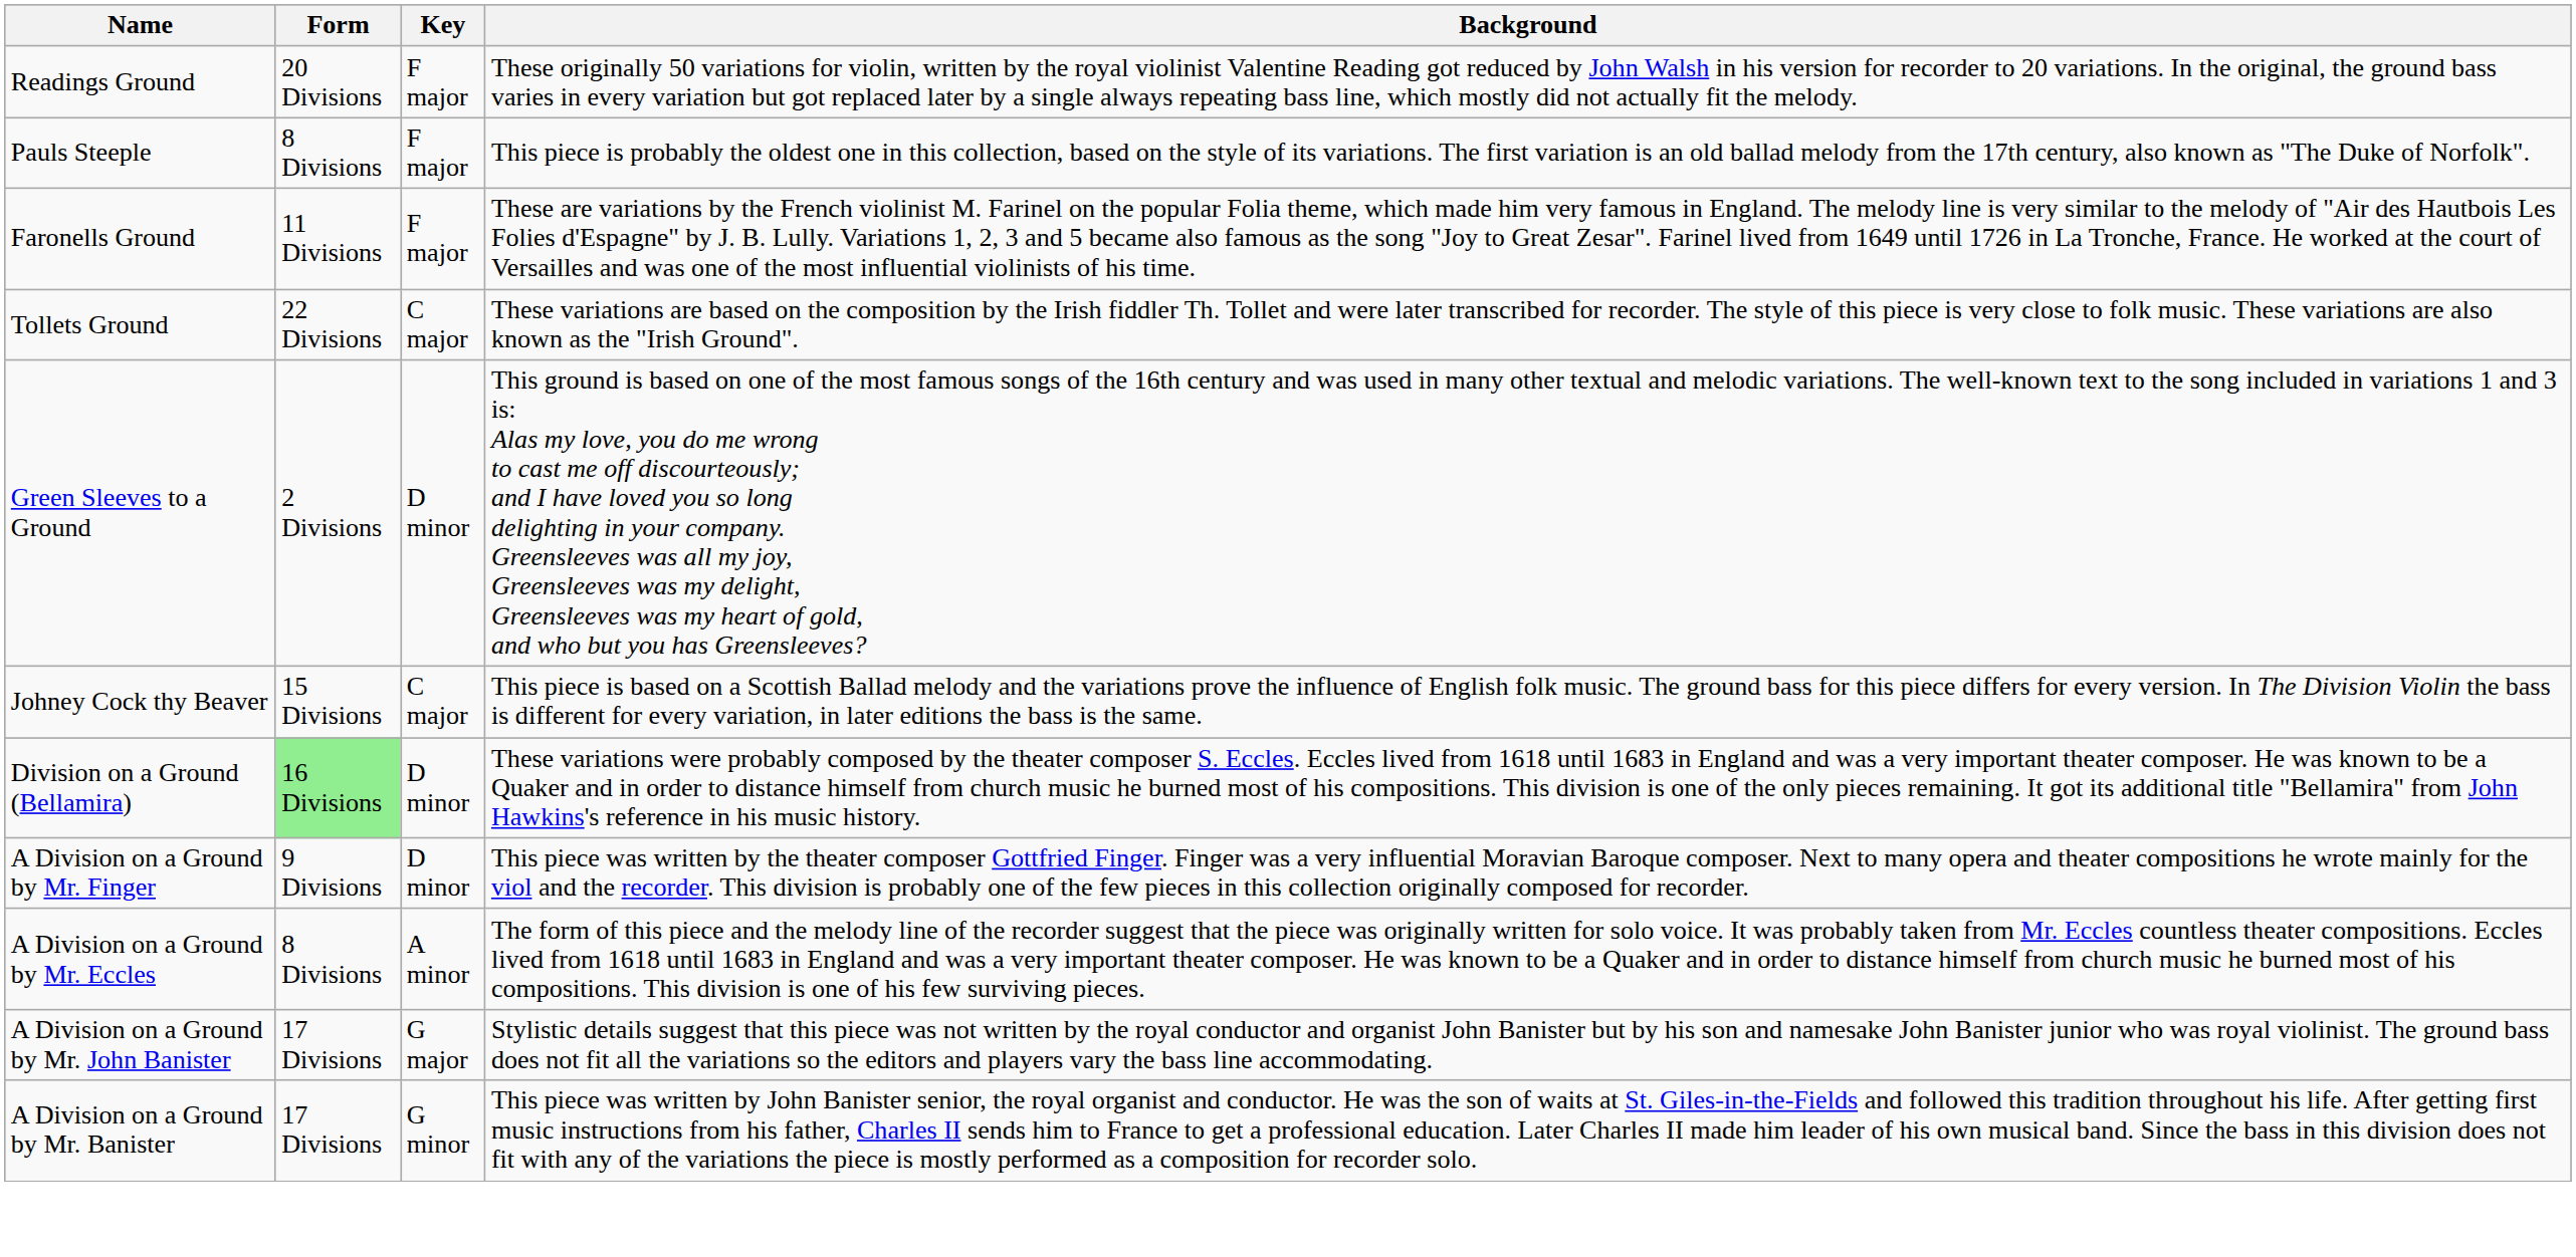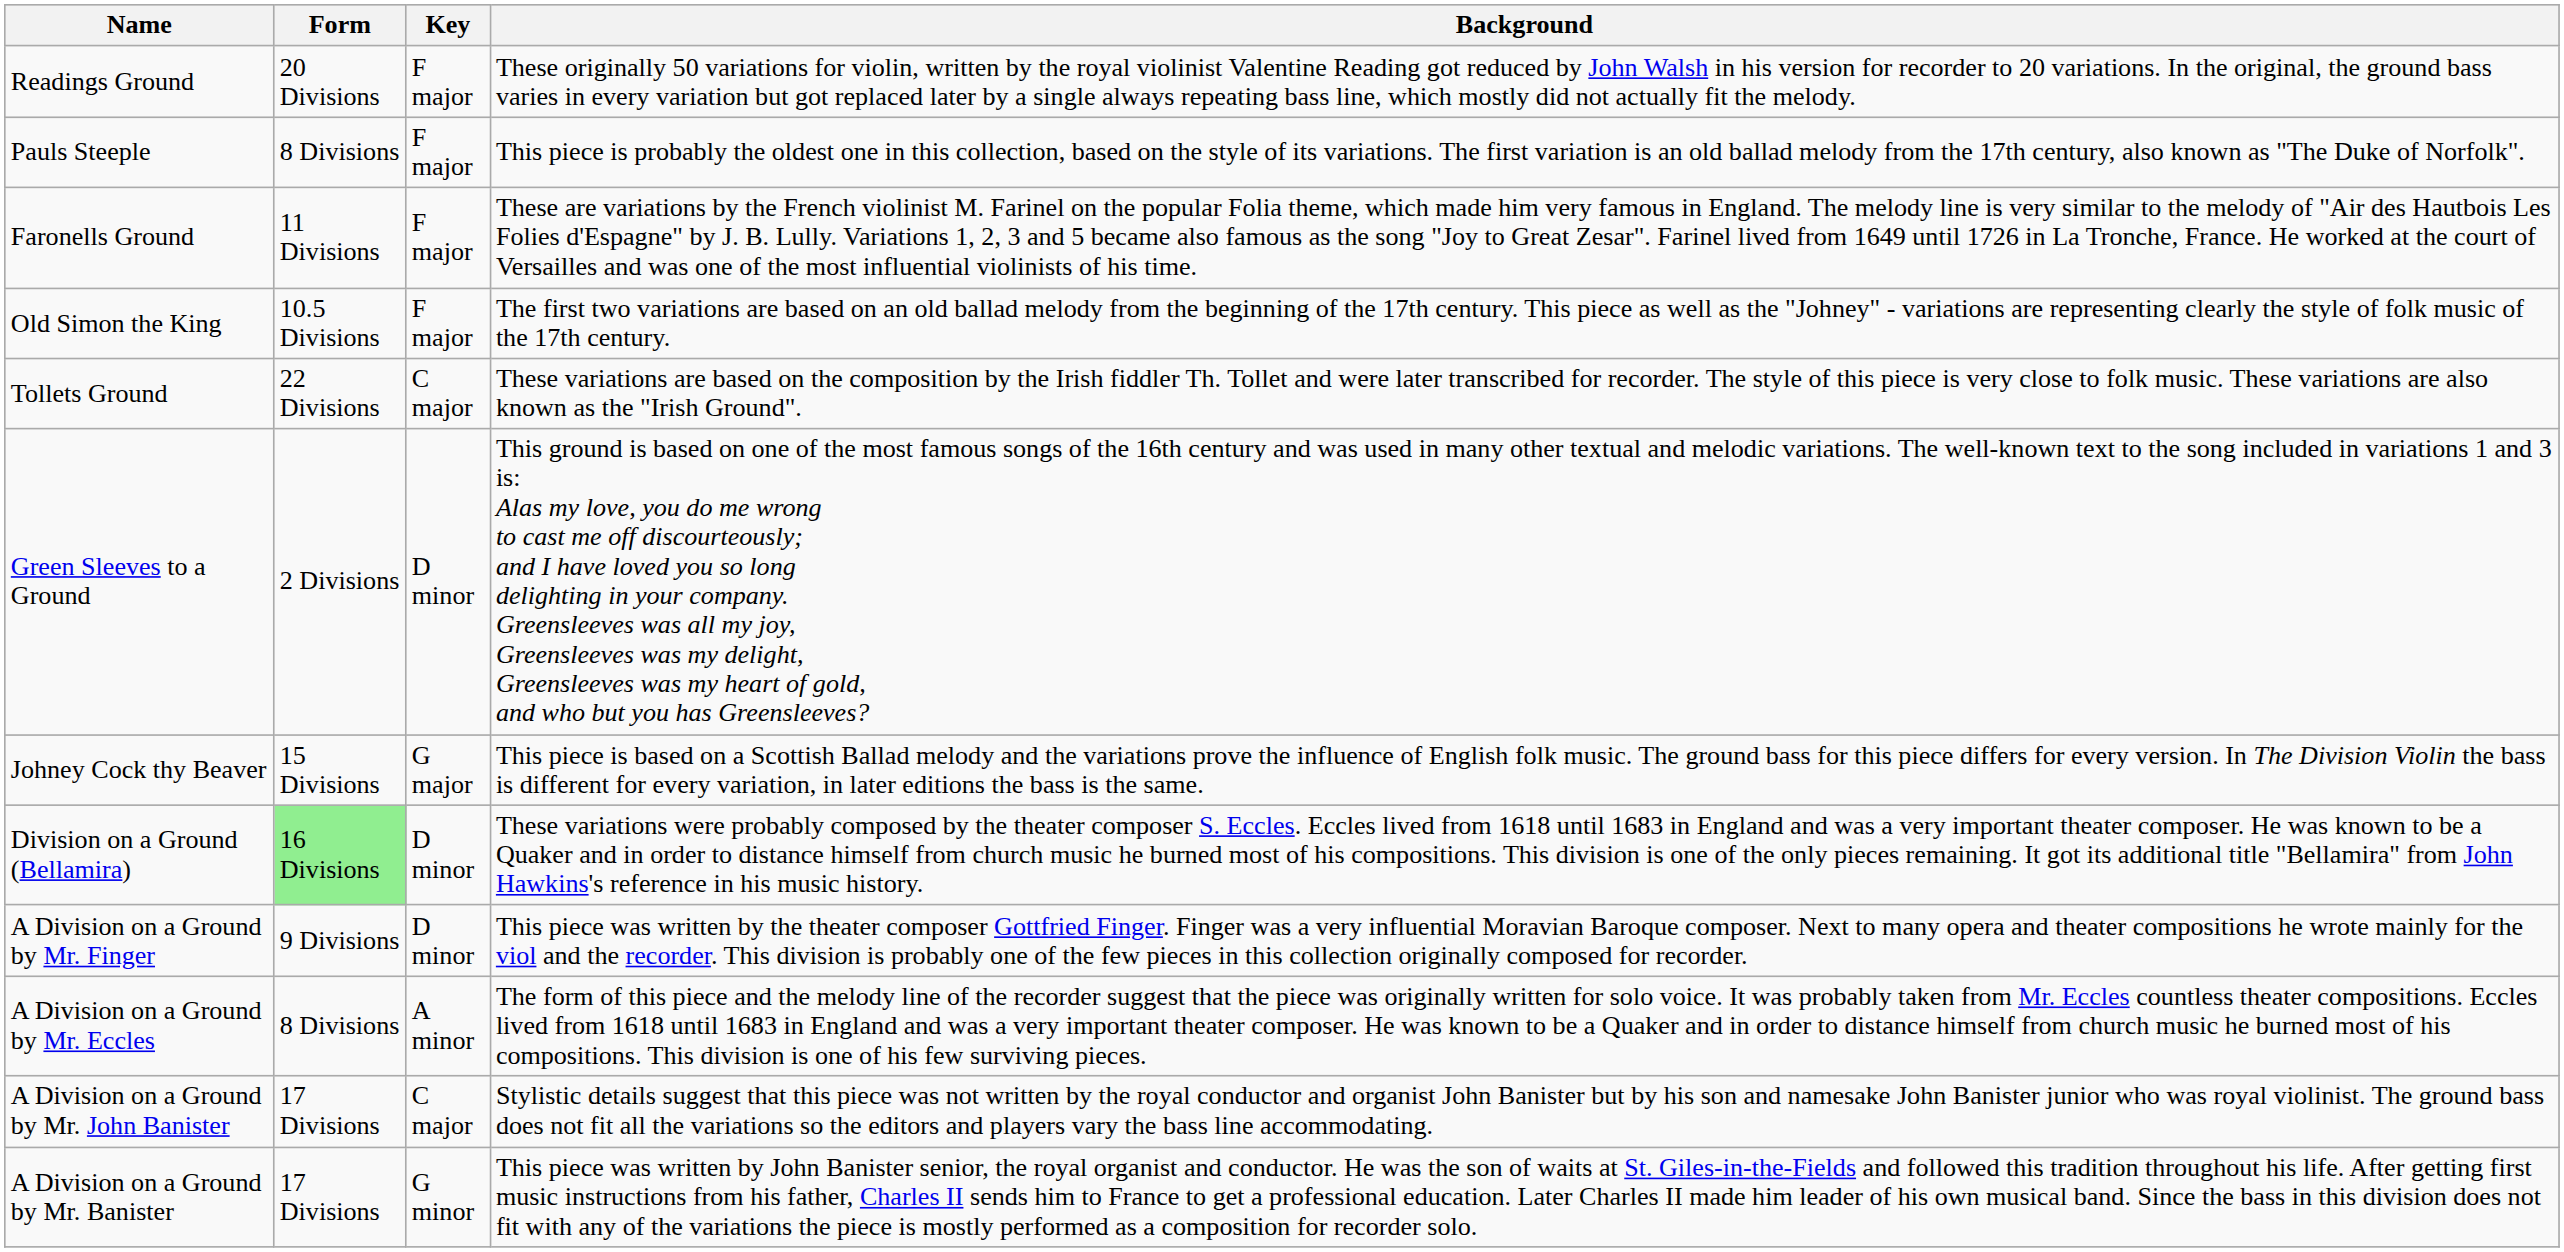 <table class="wikitable">
 <tr>
 <th>Name</th>
 <th>Form</th>
 <th>Key</th>
 <th>Background</th>
 </tr>
 <tr>
 <td>Readings Ground</td>
 <td>20 Divisions</td>
 <td>F major</td>
 <td>These originally 50 variations for violin, written by the royal violinist Valentine Reading got reduced by <a href='#'>John Walsh</a> in his version for recorder to 20 variations. In the original, the ground bass varies in every variation but got replaced later by a single always repeating bass line, which mostly did not actually fit the melody.</td>
 </tr>
 <tr>
 <td>Pauls Steeple</td>
 <td>8 Divisions</td>
 <td>F major</td>
 <td>This piece is probably the oldest one in this collection, based on the style of its variations. The first variation is an old ballad melody from the 17th century, also known as "The Duke of Norfolk".</td>
 </tr>
 <tr>
 <td>Faronells Ground</td>
 <td>11 Divisions</td>
 <td>F major</td>
 <td>These are variations by the French violinist M. Farinel on the popular Folia theme, which made him very famous in England. The melody line is very similar to the melody of "Air des Hautbois Les Folies d'Espagne" by J. B. Lully. Variations 1, 2, 3 and 5 became also famous as the song "Joy to Great Zesar". Farinel lived from 1649 until 1726 in La Tronche, France. He worked at the court of Versailles and was one of the most influential violinists of his time.</td>
 </tr>
 <tr>
+<td>Old Simon the King</td>
+<td>10.5 Divisions</td>
+<td>F major</td>
+<td>The first two variations are based on an old ballad melody from the beginning of the 17th century. This piece as well as the "Johney" - variations are representing clearly the style of folk music of the 17th century.</td>
+</tr>
+<tr>
 <td>Tollets Ground</td>
 <td>22 Divisions</td>
 <td>C major</td>
 <td>These variations are based on the composition by the Irish fiddler Th. Tollet and were later transcribed for recorder. The style of this piece is very close to folk music. These variations are also known as the "Irish Ground".</td>
 </tr>
 <tr>
 <td><a href='#'>Green Sleeves</a> to a Ground</td>
 <td>2 Divisions</td>
 <td>D minor</td>
 <td>This ground is based on one of the most famous songs of the 16th century and was used in many other textual and melodic variations. The well-known text to the song included in variations 1 and 3 is:<br><em>Alas my love, you do me wrong</em><br><em>to cast me off discourteously;</em><br><em>and I have loved you so long</em><br><em>delighting in your company.</em><br><em>Greensleeves was all my joy,</em><br><em>Greensleeves was my delight,</em><br><em>Greensleeves was my heart of gold,</em><br><em>and who but you has Greensleeves?</em></td>
 </tr>
 <tr>
 <td>Johney Cock thy Beaver</td>
 <td>15 Divisions</td>
-<td>C major</td>
+<td>G major</td>
 <td>This piece is based on a Scottish Ballad melody and the variations prove the influence of English folk music. The ground bass for this piece differs for every version. In <em>The Division Violin</em> the bass is different for every variation, in later editions the bass is the same.</td>
 </tr>
 <tr>
 <td>Division on a Ground (<a href='#'>Bellamira</a>)</td>
 <td style="background: lightgreen;">16 Divisions</td>
 <td>D minor</td>
 <td>These variations were probably composed by the theater composer <a href='#'>S. Eccles</a>. Eccles lived from 1618 until 1683 in England and was a very important theater composer. He was known to be a Quaker and in order to distance himself from church music he burned most of his compositions. This division is one of the only pieces remaining. It got its additional title "Bellamira" from <a href='#'>John Hawkins</a>'s reference in his music history.</td>
 </tr>
 <tr>
 <td>A Division on a Ground by <a href='#'>Mr. Finger</a></td>
 <td>9 Divisions</td>
 <td>D minor</td>
 <td>This piece was written by the theater composer <a href='#'>Gottfried Finger</a>. Finger was a very influential Moravian Baroque composer. Next to many opera and theater compositions he wrote mainly for the <a href='#'>viol</a> and the <a href='#'>recorder</a>. This division is probably one of the few pieces in this collection originally composed for recorder.</td>
 </tr>
 <tr>
 <td>A Division on a Ground by <a href='#'>Mr. Eccles</a></td>
 <td>8 Divisions</td>
 <td>A minor</td>
 <td>The form of this piece and the melody line of the recorder suggest that the piece was originally written for solo voice. It was probably taken from <a href='#'>Mr. Eccles</a> countless theater compositions. Eccles lived from 1618 until 1683 in England and was a very important theater composer. He was known to be a Quaker and in order to distance himself from church music he burned most of his compositions. This division is one of his few surviving pieces.</td>
 </tr>
 <tr>
 <td>A Division on a Ground by Mr. <a href='#'>John Banister</a></td>
 <td>17 Divisions</td>
-<td>G major</td>
+<td>C major</td>
 <td>Stylistic details suggest that this piece was not written by the royal conductor and organist John Banister but by his son and namesake John Banister junior who was royal violinist. The ground bass does not fit all the variations so the editors and players vary the bass line accommodating.</td>
 </tr>
 <tr>
 <td>A Division on a Ground by Mr. Banister</td>
 <td>17 Divisions</td>
 <td>G minor</td>
 <td>This piece was written by John Banister senior, the royal organist and conductor. He was the son of waits at <a href='#'>St. Giles-in-the-Fields</a> and followed this tradition throughout his life. After getting first music instructions from his father, <a href='#'>Charles II</a> sends him to France to get a professional education. Later Charles II made him leader of his own musical band. Since the bass in this division does not fit with any of the variations the piece is mostly performed as a composition for recorder solo.</td>
 </tr>
 </table>
